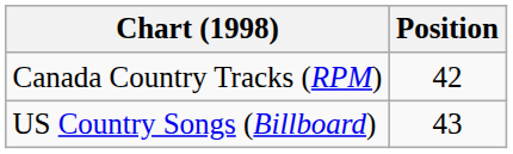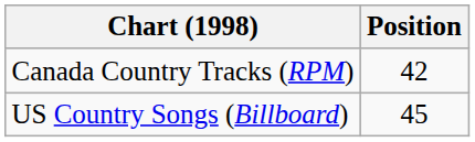 <table class="wikitable sortable">
 <tr>
 <th scope="col">Chart (1998)</th>
 <th scope="col">Position</th>
 </tr>
 <tr>
 <td>Canada Country Tracks (<em><a href='#'>RPM</a></em>)</td>
 <td align="center">42</td>
 </tr>
 <tr>
 <td>US <a href='#'>Country Songs</a> (<em><a href='#'>Billboard</a></em>)</td>
-<td align="center">43</td>
+<td align="center">45</td>
 </tr>
 </table>
